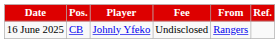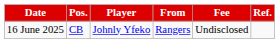 <table class="wikitable plainrowheaders sortable">
 <tr>
 <th style="background:#DD0000;color:#fff;">Date</th>
 <th style="background:#DD0000;color:#fff;">Pos.</th>
 <th style="background:#DD0000;color:#fff;">Player</th>
+<th style="background:#DD0000;color:#fff;">From</th>
 <th style="background:#DD0000;color:#fff;">Fee</th>
-<th style="background:#DD0000;color:#fff;">From</th>
 <th style="background:#DD0000;color:#fff;">Ref.</th>
 </tr>
 <tr>
 <td>16 June 2025</td>
 <td><a href='#'>CB</a></td>
 <td> <a href='#'>Johnly Yfeko</a></td>
+<td> <a href='#'>Rangers</a></td>
 <td>Undisclosed</td>
-<td> <a href='#'>Rangers</a></td>
 <td></td>
 </tr>
 </table>
